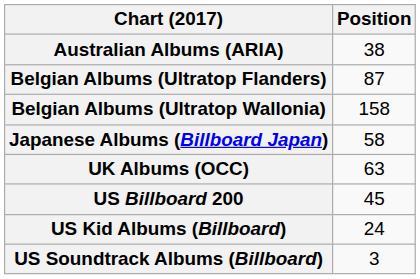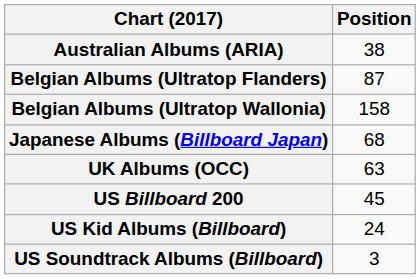 <table class="wikitable sortable plainrowheaders" style="text-align:center">
 <tr>
 <th scope="col">Chart (2017)</th>
 <th scope="col">Position</th>
 </tr>
 <tr>
 <th scope="row">Australian Albums (ARIA)</th>
 <td>38</td>
 </tr>
 <tr>
 <th scope="row">Belgian Albums (Ultratop Flanders)</th>
 <td>87</td>
 </tr>
 <tr>
 <th scope="row">Belgian Albums (Ultratop Wallonia)</th>
 <td>158</td>
 </tr>
 <tr>
 <th scope="row">Japanese Albums (<em><a href='#'>Billboard Japan</a></em>)</th>
-<td>58</td>
+<td>68</td>
 </tr>
 <tr>
 <th scope="row">UK Albums (OCC)</th>
 <td>63</td>
 </tr>
 <tr>
 <th scope="row">US <em>Billboard</em> 200</th>
 <td>45</td>
 </tr>
 <tr>
 <th scope="row">US Kid Albums (<em>Billboard</em>)</th>
 <td>24</td>
 </tr>
 <tr>
 <th scope="row">US Soundtrack Albums (<em>Billboard</em>)</th>
 <td>3</td>
 </tr>
 </table>
